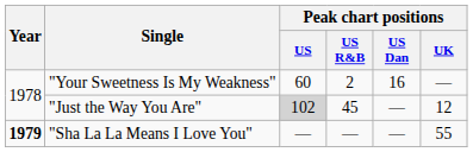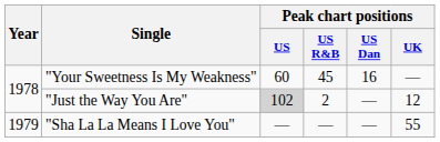 <table class="wikitable" style="text-align:center;">
 <tr>
 <th scope="col" rowspan="2">Year</th>
 <th scope="col" rowspan="2">Single</th>
 <th scope="col" colspan="4">Peak chart positions</th>
 </tr>
 <tr style="font-size:smaller;">
 <th width="40"><a href='#'>US</a><br></th>
 <th width="40"><a href='#'>US<br>R&B</a><br></th>
 <th width="40"><a href='#'>US<br>Dan</a><br></th>
 <th width="40"><a href='#'>UK</a><br></th>
 </tr>
 <tr>
 <td rowspan="2">1978</td>
 <td align="left">"Your Sweetness Is My Weakness"</td>
 <td>60</td>
-<td>2</td>
+<td>45</td>
 <td>16</td>
 <td>—</td>
 </tr>
 <tr>
 <td align="left">"Just the Way You Are"</td>
 <td style="background: lightgrey;">102</td>
-<td>45</td>
+<td>2</td>
 <td>—</td>
 <td>12</td>
 </tr>
 <tr>
-<td><strong>1979</strong></td>
+<td>1979</td>
 <td align="left">"Sha La La Means I Love You"</td>
 <td>—</td>
 <td>—</td>
 <td>—</td>
 <td>55</td>
 </tr>
 </table>
